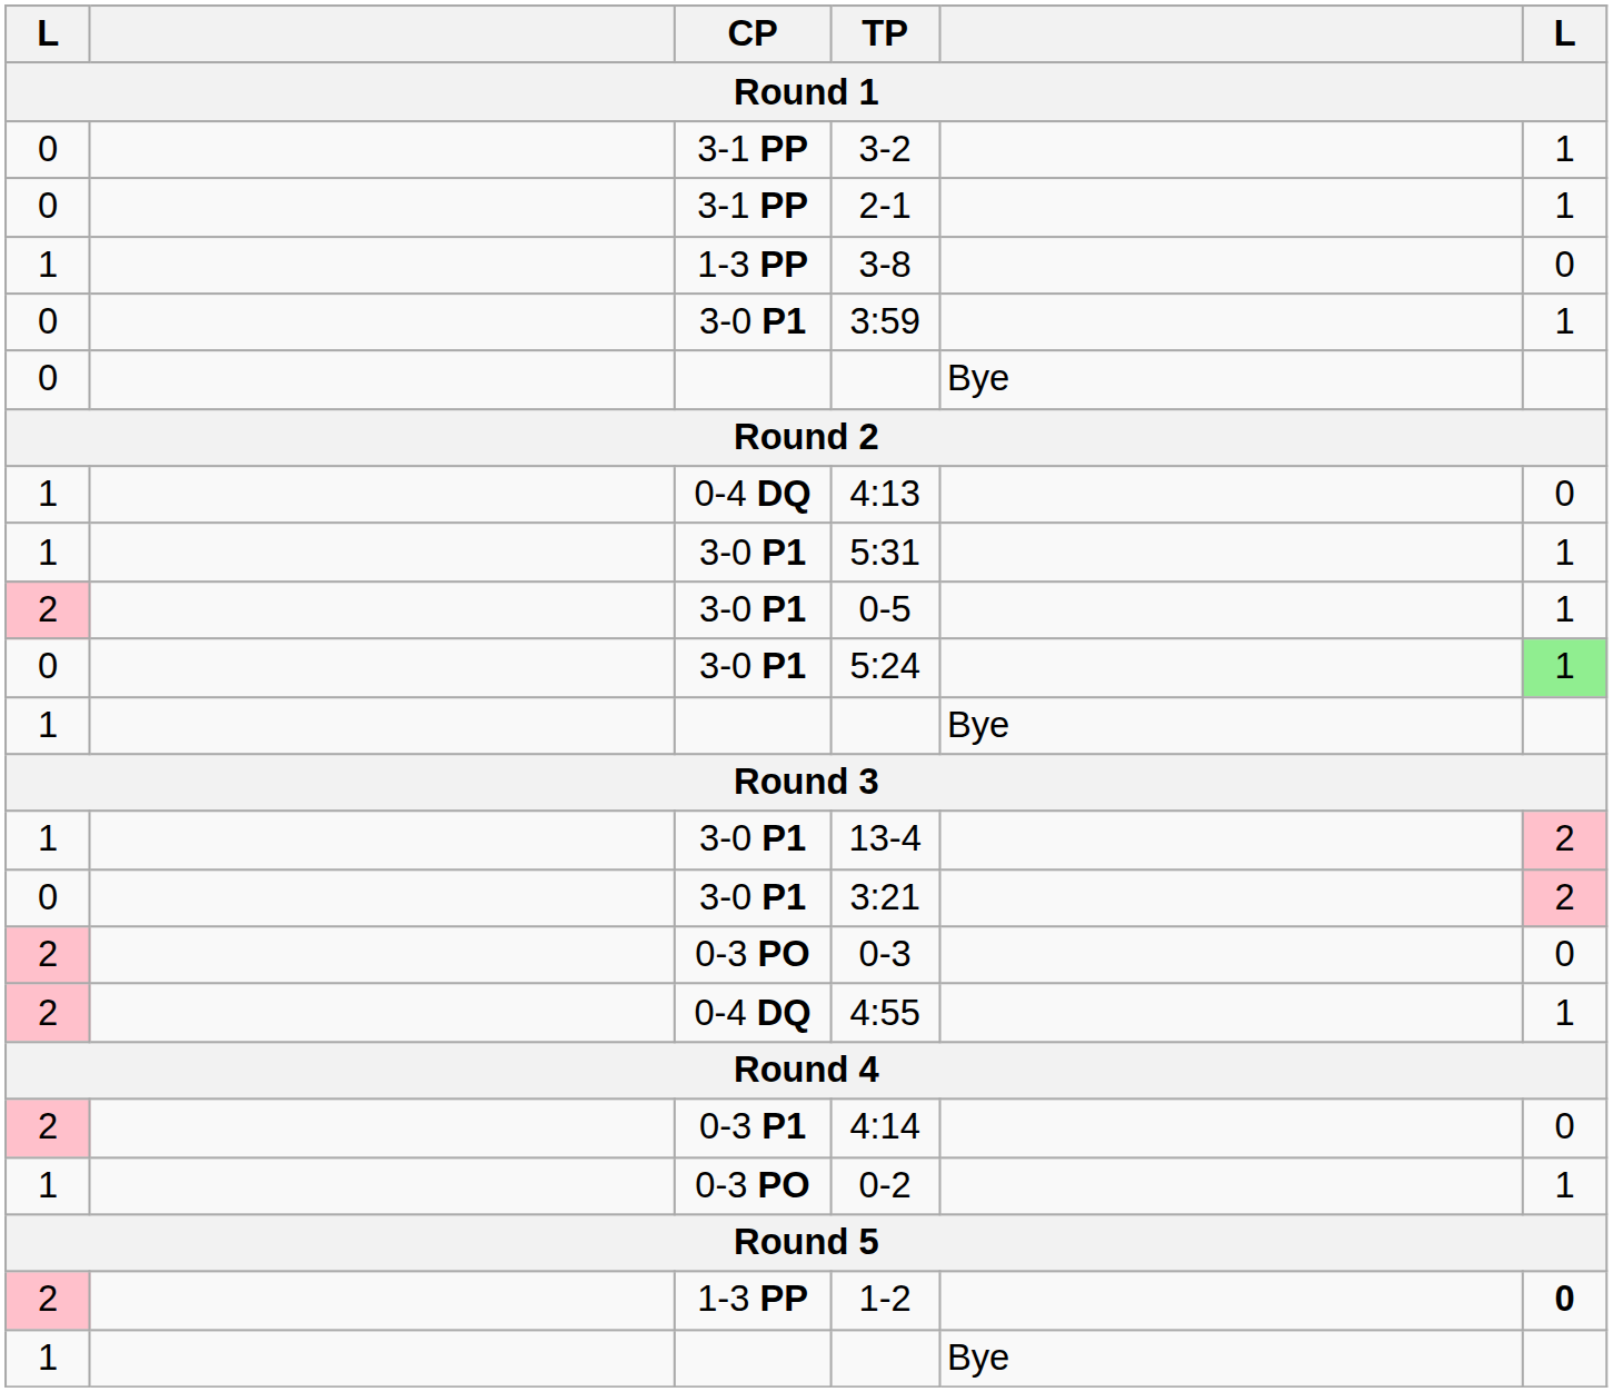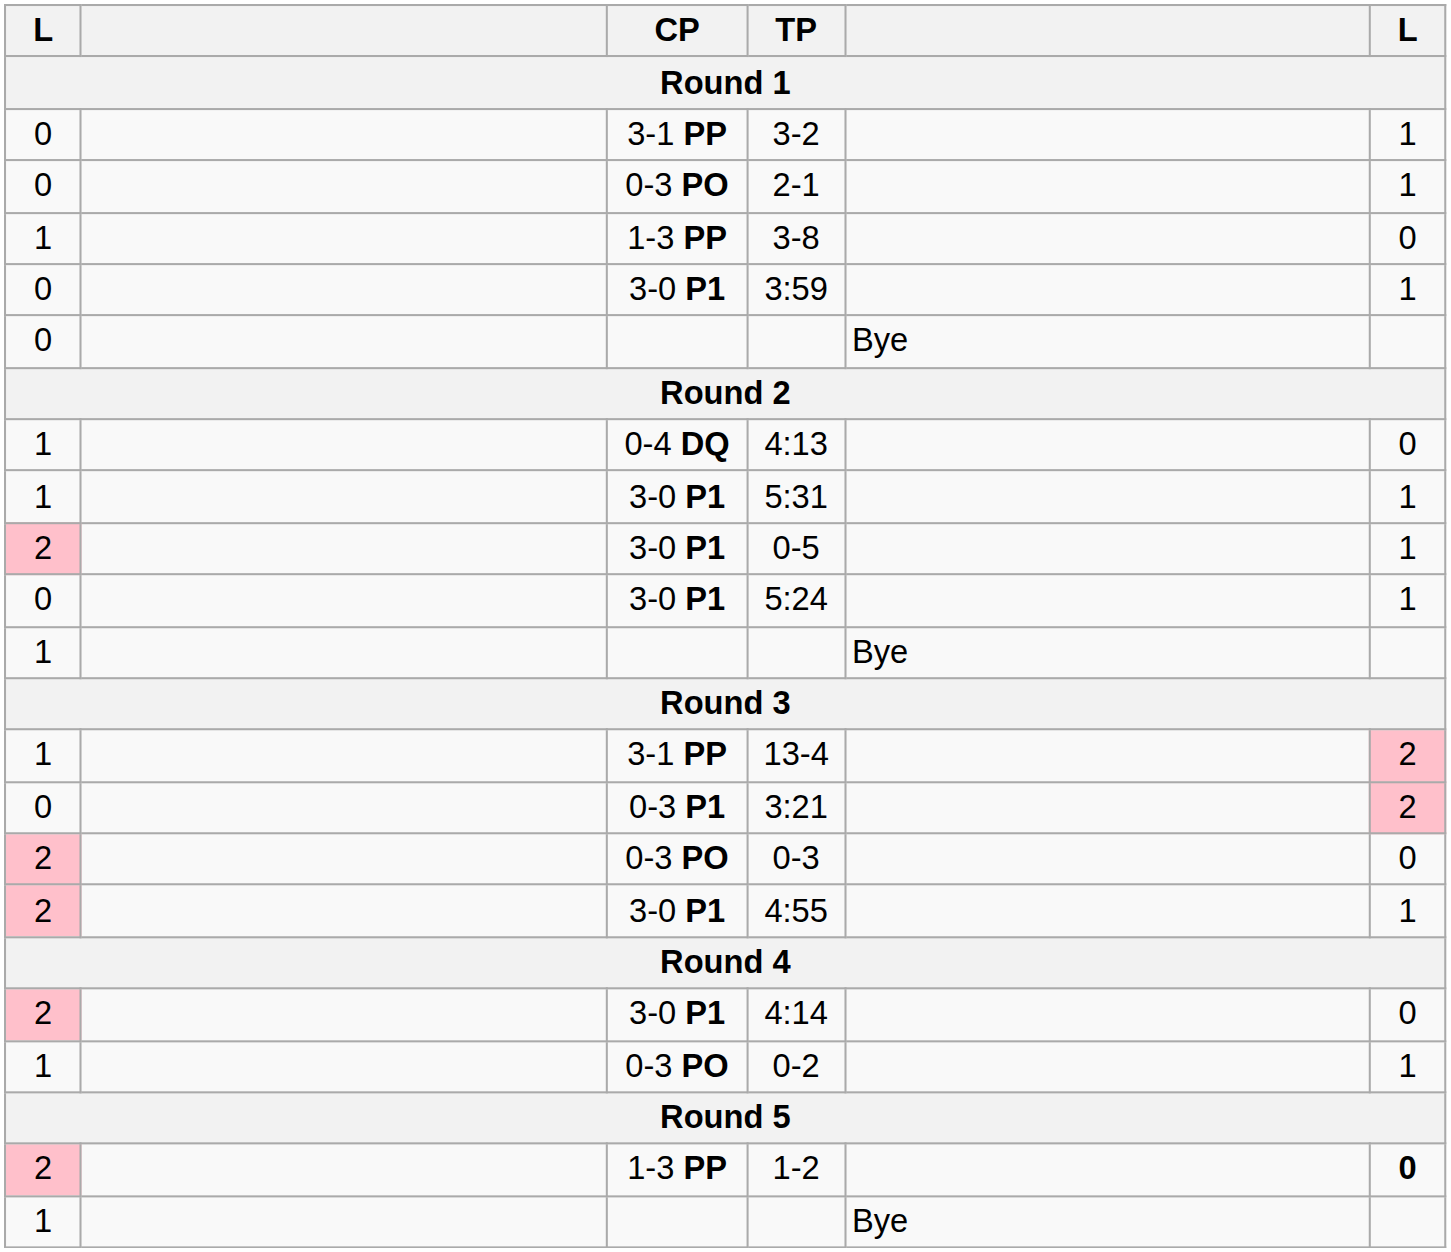 <table class="wikitable" style="text-align: center;" |>
 <tr>
 <th width="30">L</th>
 <th width="250"></th>
 <th width="62">CP</th>
 <th width="40">TP</th>
 <th width="250"></th>
 <th width="30">L</th>
 </tr>
 <tr>
 <th colspan="7">Round 1</th>
 </tr>
 <tr>
 <td>0</td>
 <td style="text-align:left;"><strong></strong></td>
 <td>3-1 <strong>PP</strong></td>
 <td>3-2</td>
 <td style="text-align:left;"></td>
 <td>1</td>
 </tr>
 <tr>
 <td>0</td>
 <td style="text-align:left;"><strong></strong></td>
-<td>3-1 <strong>PP</strong></td>
+<td>0-3 <strong>PO</strong></td>
 <td>2-1</td>
 <td style="text-align:left;"></td>
 <td>1</td>
 </tr>
 <tr>
 <td>1</td>
 <td style="text-align:left;"></td>
 <td>1-3 <strong>PP</strong></td>
 <td>3-8</td>
 <td style="text-align:left;"><strong></strong></td>
 <td>0</td>
 </tr>
 <tr>
 <td>0</td>
 <td style="text-align:left;"><strong></strong></td>
 <td>3-0 <strong>P1</strong></td>
 <td>3:59</td>
 <td style="text-align:left;"></td>
 <td>1</td>
 </tr>
 <tr>
 <td>0</td>
 <td style="text-align:left;"><strong></strong></td>
 <td></td>
 <td></td>
 <td style="text-align:left;">Bye</td>
 <td></td>
 </tr>
 <tr>
 <th colspan="7">Round 2</th>
 </tr>
 <tr>
 <td>1</td>
 <td style="text-align:left;"></td>
 <td>0-4 <strong>DQ</strong></td>
 <td>4:13</td>
 <td style="text-align:left;"><strong></strong></td>
 <td>0</td>
 </tr>
 <tr>
 <td>1</td>
 <td style="text-align:left;"><strong></strong></td>
 <td>3-0 <strong>P1</strong></td>
 <td>5:31</td>
 <td style="text-align:left;"></td>
 <td>1</td>
 </tr>
 <tr>
 <td bgcolor=pink>2</td>
 <td style="text-align:left;"></td>
 <td>3-0 <strong>P1</strong></td>
 <td>0-5</td>
 <td style="text-align:left;"><strong></strong></td>
 <td>1</td>
 </tr>
 <tr>
 <td>0</td>
 <td style="text-align:left;"><strong></strong></td>
 <td>3-0 <strong>P1</strong></td>
 <td>5:24</td>
 <td style="text-align:left;"></td>
-<td style="background: lightgreen;">1</td>
+<td>1</td>
 </tr>
 <tr>
 <td>1</td>
 <td style="text-align:left;"><strong></strong></td>
 <td></td>
 <td></td>
 <td style="text-align:left;">Bye</td>
 <td></td>
 </tr>
 <tr>
 <th colspan="7">Round 3</th>
 </tr>
 <tr>
 <td>1</td>
 <td style="text-align:left;"><strong></strong></td>
-<td>3-0 <strong>P1</strong></td>
+<td>3-1 <strong>PP</strong></td>
 <td>13-4</td>
 <td style="text-align:left;"></td>
 <td bgcolor=pink>2</td>
 </tr>
 <tr>
 <td>0</td>
 <td style="text-align:left;"><strong></strong></td>
-<td>3-0 <strong>P1</strong></td>
+<td>0-3 <strong>P1</strong></td>
 <td>3:21</td>
 <td style="text-align:left;"></td>
 <td bgcolor=pink>2</td>
 </tr>
 <tr>
 <td bgcolor=pink>2</td>
 <td style="text-align:left;"></td>
 <td>0-3 <strong>PO</strong></td>
 <td>0-3</td>
 <td style="text-align:left;"><strong></strong></td>
 <td>0</td>
 </tr>
 <tr>
 <td bgcolor=pink>2</td>
 <td style="text-align:left;"></td>
-<td>0-4 <strong>DQ</strong></td>
+<td>3-0 <strong>P1</strong></td>
 <td>4:55</td>
 <td style="text-align:left;"><strong></strong></td>
 <td>1</td>
 </tr>
 <tr>
 <th colspan="7">Round 4</th>
 </tr>
 <tr>
 <td bgcolor=pink>2</td>
 <td style="text-align:left;"></td>
-<td>0-3 <strong>P1</strong></td>
+<td>3-0 <strong>P1</strong></td>
 <td>4:14</td>
 <td style="text-align:left;"><strong></strong></td>
 <td>0</td>
 </tr>
 <tr>
 <td>1</td>
 <td style="text-align:left;"></td>
 <td>0-3 <strong>PO</strong></td>
 <td>0-2</td>
 <td style="text-align:left;"><strong></strong></td>
 <td>1</td>
 </tr>
 <tr>
 <th colspan="7">Round 5</th>
 </tr>
 <tr>
 <td bgcolor=pink>2</td>
 <td style="text-align:left;"></td>
 <td>1-3 <strong>PP</strong></td>
 <td>1-2</td>
 <td style="text-align:left;"><strong></strong></td>
 <td><strong>0</strong></td>
 </tr>
 <tr>
 <td>1</td>
 <td style="text-align:left;"><strong></strong></td>
 <td></td>
 <td></td>
 <td style="text-align:left;">Bye</td>
 <td></td>
 </tr>
 </table>
